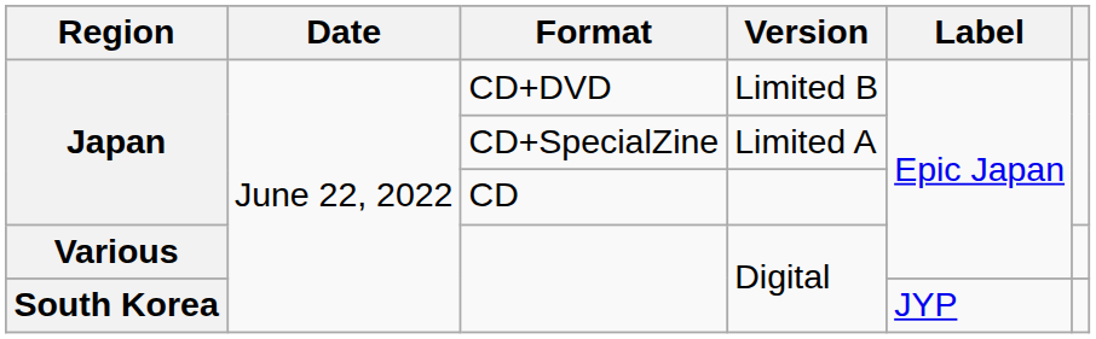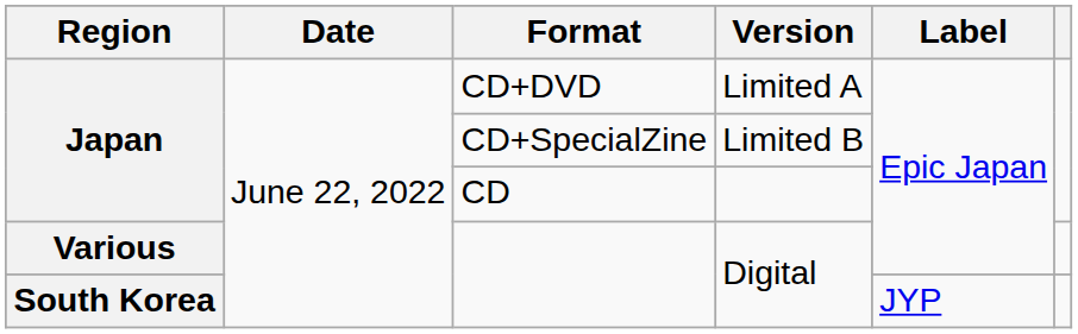 <table class="wikitable plainrowheaders">
 <tr>
 <th scope="col">Region</th>
 <th scope="col">Date</th>
 <th scope="col">Format</th>
 <th scope="col">Version</th>
 <th scope="col">Label</th>
 <th scope="col"></th>
 </tr>
 <tr>
 <th scope="row" rowspan="3">Japan</th>
 <td rowspan="5">June 22, 2022</td>
 <td>CD+DVD</td>
-<td>Limited B</td>
+<td>Limited A</td>
 <td rowspan="4"><a href='#'>Epic Japan</a></td>
 <td style="text-align:center;" rowspan="3"></td>
 </tr>
 <tr>
 <td>CD+SpecialZine</td>
-<td>Limited A</td>
+<td>Limited B</td>
 </tr>
 <tr>
 <td>CD</td>
 <td></td>
 </tr>
 <tr>
 <th scope="row">Various</th>
 <td rowspan="2"></td>
 <td rowspan="2">Digital</td>
 <td style="text-align:center;"></td>
 </tr>
 <tr>
 <th scope="row">South Korea</th>
 <td><a href='#'>JYP</a></td>
 <td style="text-align:center;"></td>
 </tr>
 </table>
